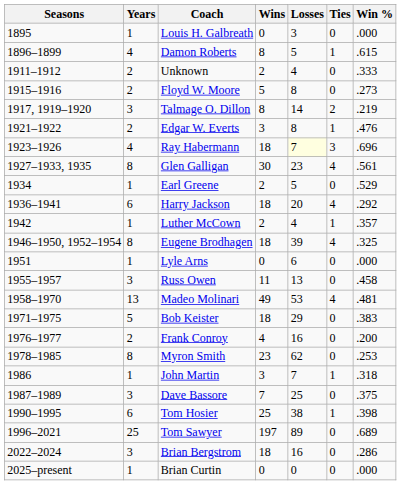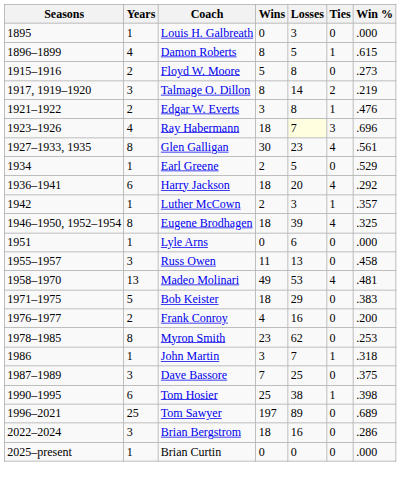 <table class="wikitable">
 <tr>
 <th>Seasons</th>
 <th>Years</th>
 <th>Coach</th>
 <th>Wins</th>
 <th>Losses</th>
 <th>Ties</th>
 <th>Win %</th>
 </tr>
 <tr>
 <td>1895</td>
 <td>1</td>
 <td><a href='#'>Louis H. Galbreath</a></td>
 <td>0</td>
 <td>3</td>
 <td>0</td>
 <td>.000</td>
 </tr>
 <tr>
 <td>1896–1899</td>
 <td>4</td>
 <td><a href='#'>Damon Roberts</a></td>
 <td>8</td>
 <td>5</td>
 <td>1</td>
 <td>.615</td>
-</tr>
-<tr>
-<td>1911–1912</td>
-<td>2</td>
-<td>Unknown</td>
-<td>2</td>
-<td>4</td>
-<td>0</td>
-<td>.333</td>
 </tr>
 <tr>
 <td>1915–1916</td>
 <td>2</td>
 <td><a href='#'>Floyd W. Moore</a></td>
 <td>5</td>
 <td>8</td>
 <td>0</td>
 <td>.273</td>
 </tr>
 <tr>
 <td>1917, 1919–1920</td>
 <td>3</td>
 <td><a href='#'>Talmage O. Dillon</a></td>
 <td>8</td>
 <td>14</td>
 <td>2</td>
 <td>.219</td>
 </tr>
 <tr>
 <td>1921–1922</td>
 <td>2</td>
 <td><a href='#'>Edgar W. Everts</a></td>
 <td>3</td>
 <td>8</td>
 <td>1</td>
 <td>.476</td>
 </tr>
 <tr>
 <td>1923–1926</td>
 <td>4</td>
 <td><a href='#'>Ray Habermann</a></td>
 <td>18</td>
 <td style="background: lightyellow;">7</td>
 <td>3</td>
 <td>.696</td>
 </tr>
 <tr>
 <td>1927–1933, 1935</td>
 <td>8</td>
 <td><a href='#'>Glen Galligan</a></td>
 <td>30</td>
 <td>23</td>
 <td>4</td>
 <td>.561</td>
 </tr>
 <tr>
 <td>1934</td>
 <td>1</td>
 <td><a href='#'>Earl Greene</a></td>
 <td>2</td>
 <td>5</td>
 <td>0</td>
 <td>.529</td>
 </tr>
 <tr>
 <td>1936–1941</td>
 <td>6</td>
 <td><a href='#'>Harry Jackson</a></td>
 <td>18</td>
 <td>20</td>
 <td>4</td>
 <td>.292</td>
 </tr>
 <tr>
 <td>1942</td>
 <td>1</td>
 <td><a href='#'>Luther McCown</a></td>
 <td>2</td>
-<td>4</td>
+<td>3</td>
 <td>1</td>
 <td>.357</td>
 </tr>
 <tr>
 <td>1946–1950, 1952–1954</td>
 <td>8</td>
 <td><a href='#'>Eugene Brodhagen</a></td>
 <td>18</td>
 <td>39</td>
 <td>4</td>
 <td>.325</td>
 </tr>
 <tr>
 <td>1951</td>
 <td>1</td>
 <td><a href='#'>Lyle Arns</a></td>
 <td>0</td>
 <td>6</td>
 <td>0</td>
 <td>.000</td>
 </tr>
 <tr>
 <td>1955–1957</td>
 <td>3</td>
 <td><a href='#'>Russ Owen</a></td>
 <td>11</td>
 <td>13</td>
 <td>0</td>
 <td>.458</td>
 </tr>
 <tr>
 <td>1958–1970</td>
 <td>13</td>
 <td><a href='#'>Madeo Molinari</a></td>
 <td>49</td>
 <td>53</td>
 <td>4</td>
 <td>.481</td>
 </tr>
 <tr>
 <td>1971–1975</td>
 <td>5</td>
 <td><a href='#'>Bob Keister</a></td>
 <td>18</td>
 <td>29</td>
 <td>0</td>
 <td>.383</td>
 </tr>
 <tr>
 <td>1976–1977</td>
 <td>2</td>
 <td><a href='#'>Frank Conroy</a></td>
 <td>4</td>
 <td>16</td>
 <td>0</td>
 <td>.200</td>
 </tr>
 <tr>
 <td>1978–1985</td>
 <td>8</td>
 <td><a href='#'>Myron Smith</a></td>
 <td>23</td>
 <td>62</td>
 <td>0</td>
 <td>.253</td>
 </tr>
 <tr>
 <td>1986</td>
 <td>1</td>
 <td><a href='#'>John Martin</a></td>
 <td>3</td>
 <td>7</td>
 <td>1</td>
 <td>.318</td>
 </tr>
 <tr>
 <td>1987–1989</td>
 <td>3</td>
 <td><a href='#'>Dave Bassore</a></td>
 <td>7</td>
 <td>25</td>
 <td>0</td>
 <td>.375</td>
 </tr>
 <tr>
 <td>1990–1995</td>
 <td>6</td>
 <td><a href='#'>Tom Hosier</a></td>
 <td>25</td>
 <td>38</td>
 <td>1</td>
 <td>.398</td>
 </tr>
 <tr>
 <td>1996–2021</td>
 <td>25</td>
 <td><a href='#'>Tom Sawyer</a></td>
 <td>197</td>
 <td>89</td>
 <td>0</td>
 <td>.689</td>
 </tr>
 <tr>
 <td>2022–2024</td>
 <td>3</td>
 <td><a href='#'>Brian Bergstrom</a></td>
 <td>18</td>
 <td>16</td>
 <td>0</td>
 <td>.286</td>
 </tr>
 <tr>
 <td>2025–present</td>
 <td>1</td>
 <td>Brian Curtin</td>
 <td>0</td>
 <td>0</td>
 <td>0</td>
 <td>.000</td>
 </tr>
 </table>
